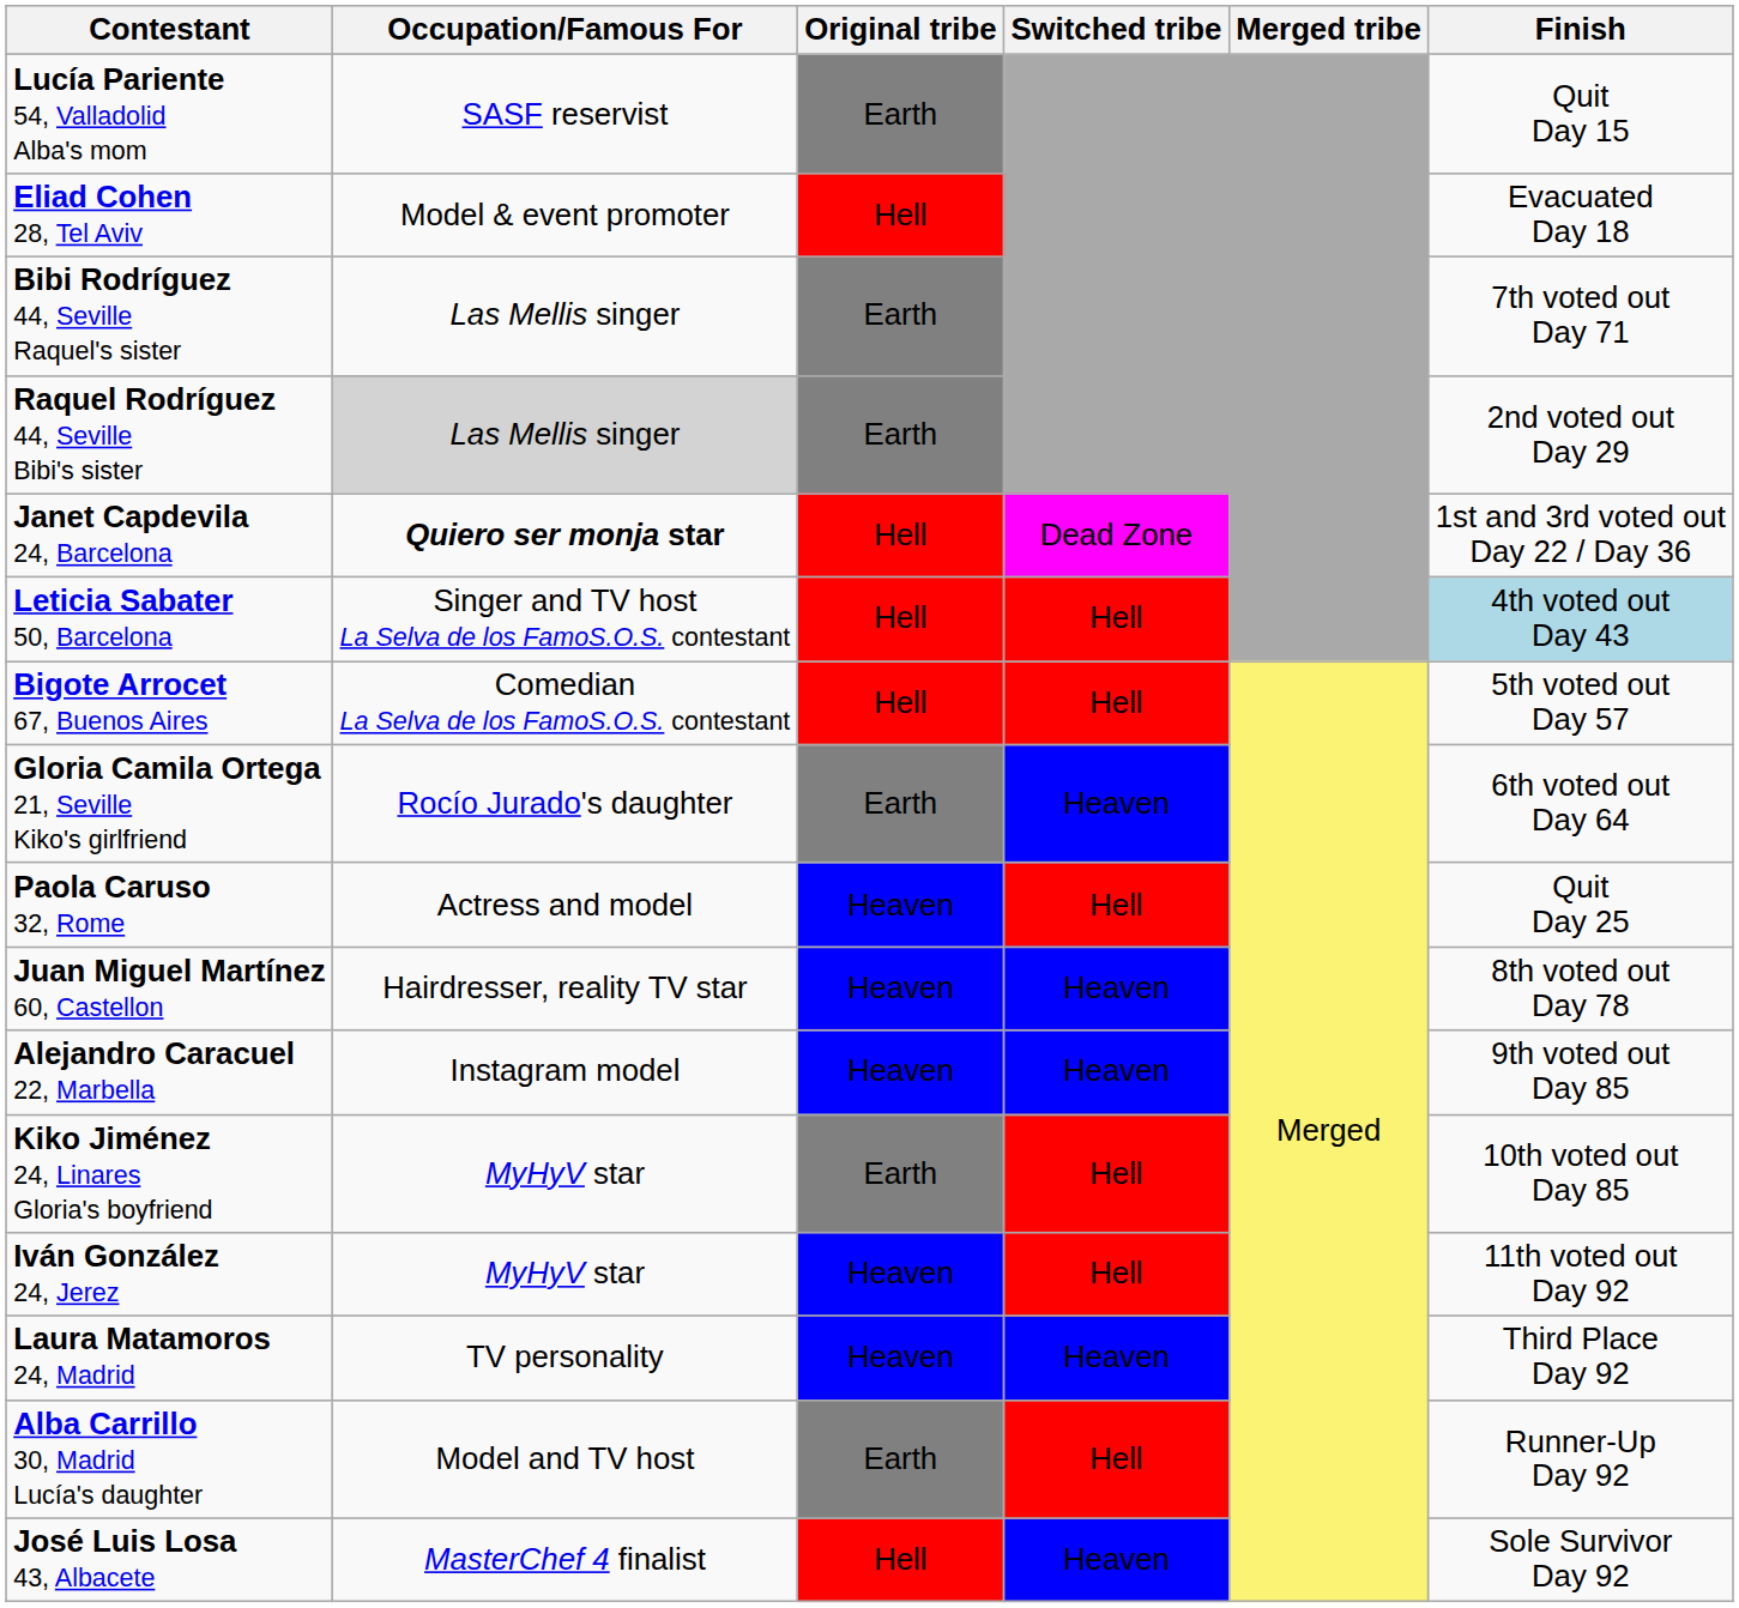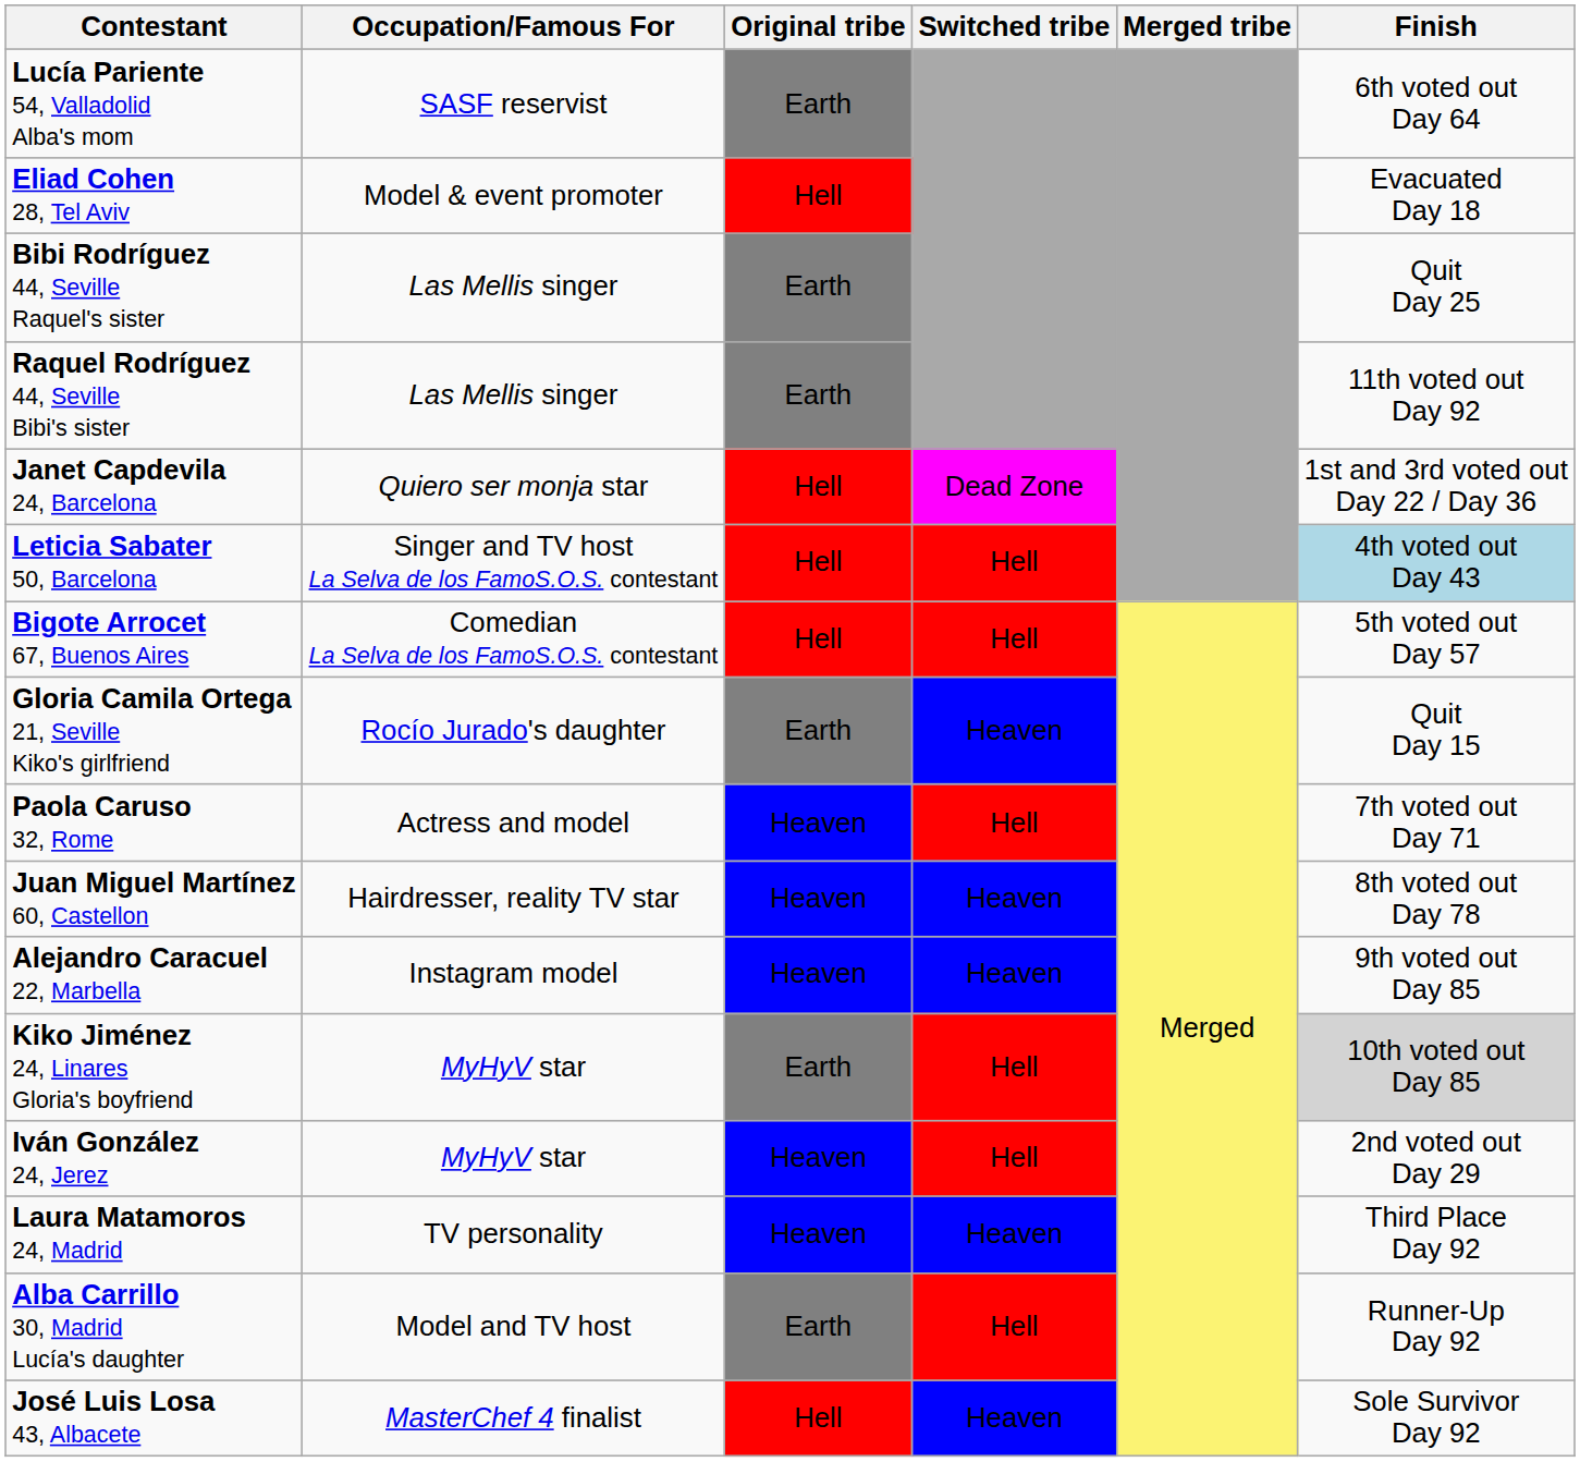 <table class="wikitable" style="margin:auto; text-align:center">
 <tr>
 <th>Contestant</th>
 <th>Occupation/Famous For</th>
 <th>Original tribe</th>
 <th>Switched tribe</th>
 <th>Merged tribe</th>
 <th>Finish</th>
 </tr>
 <tr>
 <td align="left"><strong>Lucía Pariente</strong><br><small>54, <a href='#'>Valladolid</a><br>Alba's mom </small></td>
 <td><a href='#'>SASF</a> reservist</td>
 <td style="background-color: grey;"><span>Earth</span></td>
 <td bgcolor="darkgray" rowspan="4"></td>
 <td rowspan=6 style="background-color: darkgray;"></td>
-<td>Quit<br>Day 15</td>
+<td>6th voted out<br>Day 64</td>
 </tr>
 <tr>
 <td align="left"><strong><a href='#'>Eliad Cohen</a></strong><br><small>28, <a href='#'>Tel Aviv</a> </small></td>
 <td>Model & event promoter</td>
 <td style="background-color: red;"><span>Hell</span></td>
 <td>Evacuated<br>Day 18</td>
 </tr>
 <tr>
 <td align="left"><strong>Bibi Rodríguez</strong><br><small>44, <a href='#'>Seville</a><br>Raquel's sister </small></td>
 <td><em>Las Mellis</em> singer</td>
 <td style="background-color: grey;"><span>Earth</span></td>
-<td>7th voted out<br>Day 71</td>
+<td>Quit<br>Day 25</td>
 </tr>
 <tr>
 <td align="left"><strong>Raquel Rodríguez</strong><br><small>44, <a href='#'>Seville</a><br>Bibi's sister </small></td>
-<td style="background: lightgrey;"><em>Las Mellis</em> singer</td>
+<td><em>Las Mellis</em> singer</td>
 <td style="background-color: grey;"><span>Earth</span></td>
-<td>2nd voted out<br>Day 29</td>
+<td>11th voted out<br>Day 92</td>
 </tr>
 <tr>
 <td style="text-align: left;"><strong>Janet Capdevila</strong><br><small>24, <a href='#'>Barcelona</a> </small></td>
-<td><strong><em>Quiero ser monja</em> star</strong></td>
+<td><em>Quiero ser monja</em> star</td>
 <td style="background-color: red;"><span>Hell</span></td>
 <td style="background-color: magenta;"><span>Dead Zone</span></td>
 <td>1st and 3rd voted out<br>Day 22 / Day 36</td>
 </tr>
 <tr>
 <td align="left"><strong><a href='#'>Leticia Sabater</a></strong><br><small>50, <a href='#'>Barcelona</a> </small></td>
 <td>Singer and TV host<br><small><em><a href='#'>La Selva de los FamoS.O.S.</a></em> contestant</small></td>
 <td style="background-color: red;"><span>Hell</span></td>
 <td style="background-color: red;"><span>Hell</span></td>
 <td style="background: lightblue;">4th voted out<br>Day 43</td>
 </tr>
 <tr>
 <td align="left"><strong><a href='#'>Bigote Arrocet</a></strong><br><small>67, <a href='#'>Buenos Aires</a> </small></td>
 <td>Comedian<br><small><em><a href='#'>La Selva de los FamoS.O.S.</a></em> contestant</small></td>
 <td style="background-color: red;"><span>Hell</span></td>
 <td style="background-color: red;"><span>Hell</span></td>
 <td bgcolor="#FBF373" rowspan=10 align="center">Merged</td>
 <td>5th voted out<br>Day 57</td>
 </tr>
 <tr>
 <td align="left"><strong>Gloria Camila Ortega</strong><br><small>21, <a href='#'>Seville</a><br>Kiko's girlfriend </small></td>
 <td><a href='#'>Rocío Jurado</a>'s daughter</td>
 <td style="background-color: grey;"><span>Earth</span></td>
 <td style="background-color: blue;"><span>Heaven</span></td>
-<td>6th voted out<br>Day 64</td>
+<td>Quit<br>Day 15</td>
 </tr>
 <tr>
 <td align="left"><strong>Paola Caruso</strong><br><small>32, <a href='#'>Rome</a> </small></td>
 <td>Actress and model</td>
 <td style="background-color: blue;"><span>Heaven</span></td>
 <td style="background-color: red;"><span>Hell</span></td>
-<td>Quit<br>Day 25</td>
+<td>7th voted out<br>Day 71</td>
 </tr>
 <tr>
 <td align="left"><strong>Juan Miguel Martínez</strong><br><small>60, <a href='#'>Castellon</a> </small></td>
 <td>Hairdresser, reality TV star</td>
 <td style="background-color: blue;"><span>Heaven</span></td>
 <td style="background-color: blue;"><span>Heaven</span></td>
 <td>8th voted out<br>Day 78</td>
 </tr>
 <tr>
 <td align="left"><strong>Alejandro Caracuel</strong><br><small>22, <a href='#'>Marbella</a> </small></td>
 <td>Instagram model</td>
 <td style="background-color: blue;"><span>Heaven</span></td>
 <td style="background-color: blue;"><span>Heaven</span></td>
 <td>9th voted out<br>Day 85</td>
 </tr>
 <tr>
 <td align="left"><strong>Kiko Jiménez</strong><br><small>24, <a href='#'>Linares</a><br>Gloria's boyfriend </small></td>
 <td><em><a href='#'>MyHyV</a></em> star</td>
 <td style="background-color: grey;"><span>Earth</span></td>
 <td style="background-color: red;"><span>Hell</span></td>
-<td>10th voted out<br>Day 85</td>
+<td style="background: lightgrey;">10th voted out<br>Day 85</td>
 </tr>
 <tr>
 <td align="left"><strong>Iván González</strong><br><small>24, <a href='#'>Jerez</a> </small></td>
 <td><em><a href='#'>MyHyV</a></em> star</td>
 <td style="background-color: blue;"><span>Heaven</span></td>
 <td style="background-color: red;"><span>Hell</span></td>
-<td>11th voted out<br>Day 92</td>
+<td>2nd voted out<br>Day 29</td>
 </tr>
 <tr>
 <td align="left"><strong>Laura Matamoros</strong><br><small>24, <a href='#'>Madrid</a> </small></td>
 <td>TV personality</td>
 <td style="background-color: blue;"><span>Heaven</span></td>
 <td style="background-color: blue;"><span>Heaven</span></td>
 <td>Third Place<br>Day 92</td>
 </tr>
 <tr>
 <td align="left"><strong><a href='#'>Alba Carrillo</a></strong><br><small>30, <a href='#'>Madrid</a><br>Lucía's daughter </small></td>
 <td>Model and TV host</td>
 <td style="background-color: grey;"><span>Earth</span></td>
 <td style="background-color: red;"><span>Hell</span></td>
 <td>Runner-Up<br>Day 92</td>
 </tr>
 <tr>
 <td align="left"><strong>José Luis Losa</strong><br><small>43, <a href='#'>Albacete</a> </small></td>
 <td><em><a href='#'>MasterChef 4</a></em> finalist</td>
 <td style="background-color: red;"><span>Hell</span></td>
 <td style="background-color: blue;"><span>Heaven</span></td>
 <td>Sole Survivor<br>Day 92</td>
 </tr>
 </table>
